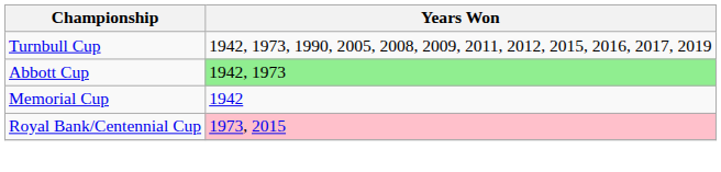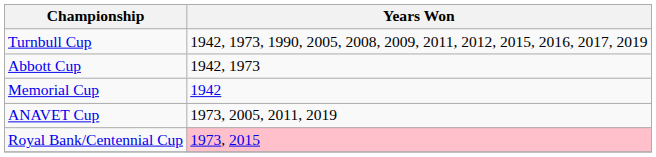 <table class="wikitable">
 <tr>
 <th>Championship</th>
 <th>Years Won</th>
 </tr>
 <tr>
 <td><a href='#'>Turnbull Cup</a></td>
 <td>1942, 1973, 1990, 2005, 2008, 2009, 2011, 2012, 2015, 2016, 2017, 2019</td>
 </tr>
 <tr>
 <td><a href='#'>Abbott Cup</a></td>
-<td style="background: lightgreen;">1942, 1973</td>
+<td>1942, 1973</td>
 </tr>
 <tr>
 <td><a href='#'>Memorial Cup</a></td>
 <td><a href='#'>1942</a></td>
+</tr>
+<tr>
+<td><a href='#'>ANAVET Cup</a></td>
+<td>1973, 2005, 2011, 2019</td>
 </tr>
 <tr>
 <td><a href='#'>Royal Bank/Centennial Cup</a></td>
 <td style="background: pink;"><a href='#'>1973</a>, <a href='#'>2015</a><br></td>
 </tr>
 <tr>
 </tr>
 </table>
